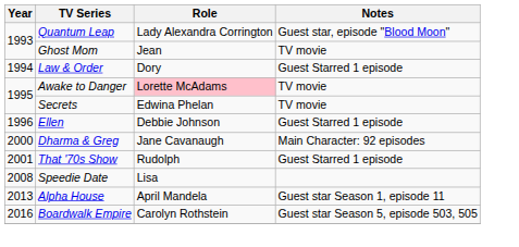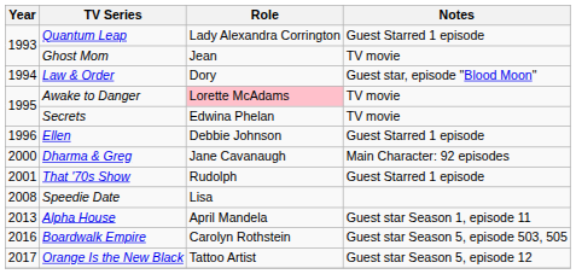 <table class="wikitable sortable">
 <tr>
 <th>Year</th>
 <th>TV Series</th>
 <th>Role</th>
 <th>Notes</th>
 </tr>
 <tr>
 <td rowspan=2>1993</td>
 <td><em><a href='#'>Quantum Leap</a></em></td>
 <td>Lady Alexandra Corrington</td>
-<td>Guest star, episode "<a href='#'>Blood Moon</a>"</td>
+<td>Guest Starred 1 episode</td>
 </tr>
 <tr>
 <td><em>Ghost Mom</em></td>
 <td>Jean</td>
 <td>TV movie</td>
 </tr>
 <tr>
 <td>1994</td>
 <td><em><a href='#'>Law & Order</a></em></td>
 <td>Dory</td>
-<td>Guest Starred 1 episode</td>
+<td>Guest star, episode "<a href='#'>Blood Moon</a>"</td>
 </tr>
 <tr>
 <td rowspan=2>1995</td>
 <td><em>Awake to Danger</em></td>
 <td style="background: pink;">Lorette McAdams</td>
 <td>TV movie</td>
 </tr>
 <tr>
 <td><em>Secrets</em></td>
 <td>Edwina Phelan</td>
 <td>TV movie</td>
 </tr>
 <tr>
 <td>1996</td>
 <td><em><a href='#'>Ellen</a></em></td>
 <td>Debbie Johnson</td>
 <td>Guest Starred 1 episode</td>
 </tr>
 <tr>
 <td>2000</td>
 <td><em><a href='#'>Dharma & Greg</a></em><br></td>
 <td>Jane Cavanaugh</td>
 <td>Main Character: 92 episodes</td>
 </tr>
 <tr>
 <td>2001</td>
 <td><em><a href='#'>That '70s Show</a></em></td>
 <td>Rudolph</td>
 <td>Guest Starred 1 episode</td>
 </tr>
 <tr>
 <td>2008</td>
 <td><em>Speedie Date</em></td>
 <td>Lisa</td>
 <td></td>
 </tr>
 <tr>
 <td>2013</td>
 <td><em><a href='#'>Alpha House</a></em></td>
 <td>April Mandela</td>
 <td>Guest star Season 1, episode 11</td>
 </tr>
 <tr>
 <td>2016</td>
 <td><em><a href='#'>Boardwalk Empire</a></em></td>
 <td>Carolyn Rothstein</td>
 <td>Guest star Season 5, episode 503, 505</td>
 </tr>
 <tr>
+<td>2017</td>
+<td><em><a href='#'>Orange Is the New Black</a></em></td>
+<td>Tattoo Artist</td>
+<td>Guest star Season 5, episode 12</td>
+</tr>
+<tr>
 </tr>
 </table>
